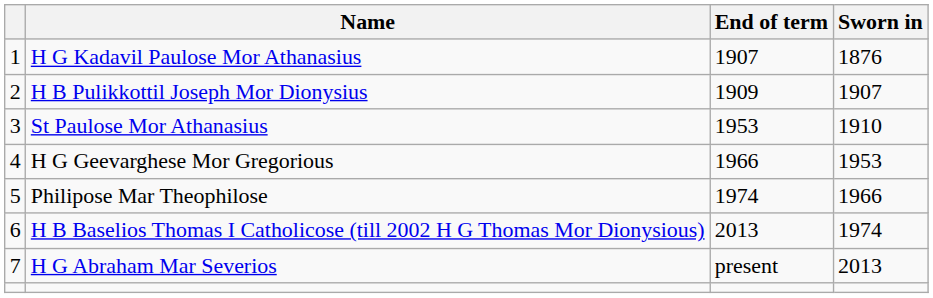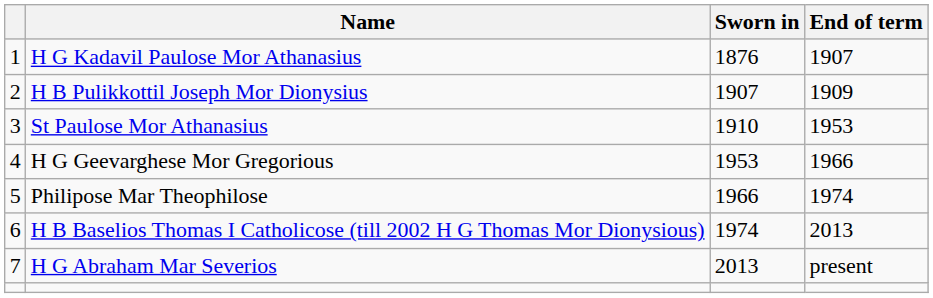 <table class="wikitable">
 <tr>
 <th></th>
 <th>Name</th>
+<th>Sworn in</th>
 <th>End of term</th>
-<th>Sworn in</th>
 </tr>
 <tr>
 <td>1</td>
 <td><a href='#'>H G Kadavil Paulose Mor Athanasius</a></td>
+<td>1876</td>
 <td>1907</td>
-<td>1876</td>
 </tr>
 <tr>
 <td>2</td>
 <td><a href='#'>H B Pulikkottil Joseph Mor Dionysius</a></td>
+<td>1907</td>
 <td>1909</td>
-<td>1907</td>
 </tr>
 <tr>
 <td>3</td>
 <td><a href='#'>St Paulose Mor Athanasius</a></td>
+<td>1910</td>
 <td>1953</td>
-<td>1910</td>
 </tr>
 <tr>
 <td>4</td>
 <td>H G Geevarghese Mor Gregorious</td>
+<td>1953</td>
 <td>1966</td>
-<td>1953</td>
 </tr>
 <tr>
 <td>5</td>
 <td>Philipose Mar Theophilose</td>
+<td>1966</td>
 <td>1974</td>
-<td>1966</td>
 </tr>
 <tr>
 <td>6</td>
 <td><a href='#'>H B Baselios Thomas I Catholicose (till 2002 H G Thomas Mor Dionysious)</a></td>
+<td>1974</td>
 <td>2013</td>
-<td>1974</td>
 </tr>
 <tr>
 <td>7</td>
 <td><a href='#'>H G Abraham Mar Severios</a></td>
+<td>2013</td>
 <td>present</td>
-<td>2013</td>
 </tr>
 <tr>
 <td></td>
 <td></td>
 <td></td>
 <td></td>
 </tr>
 </table>
